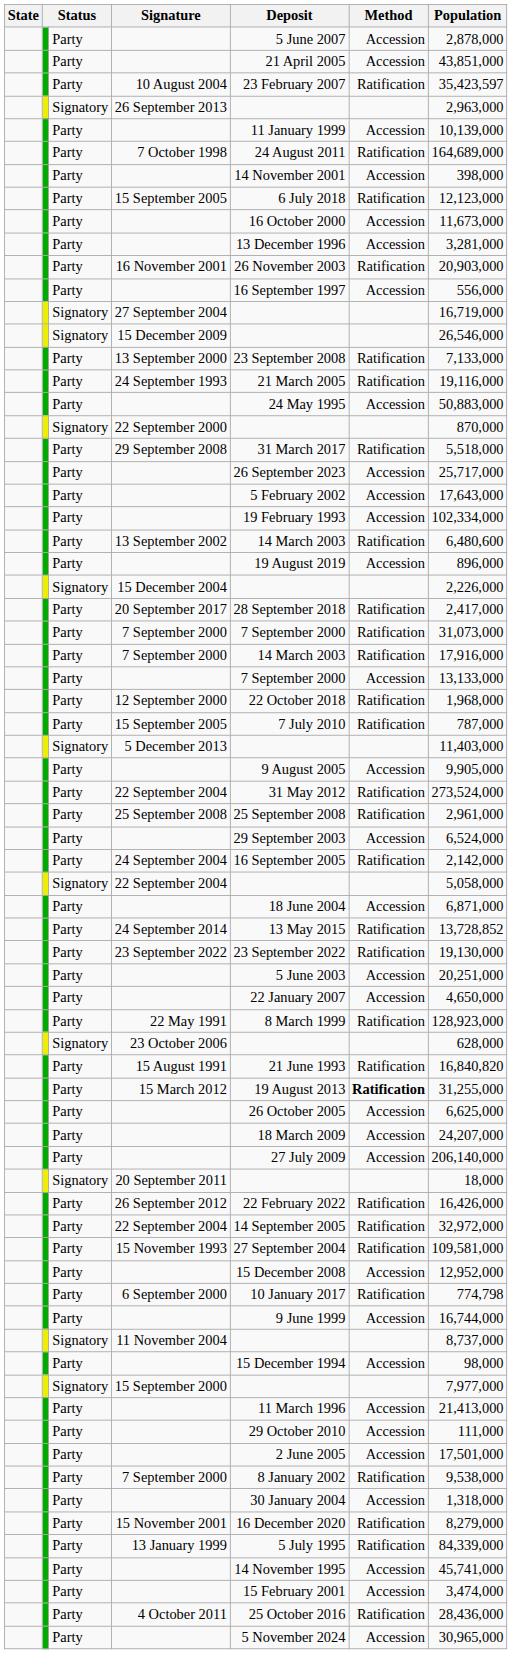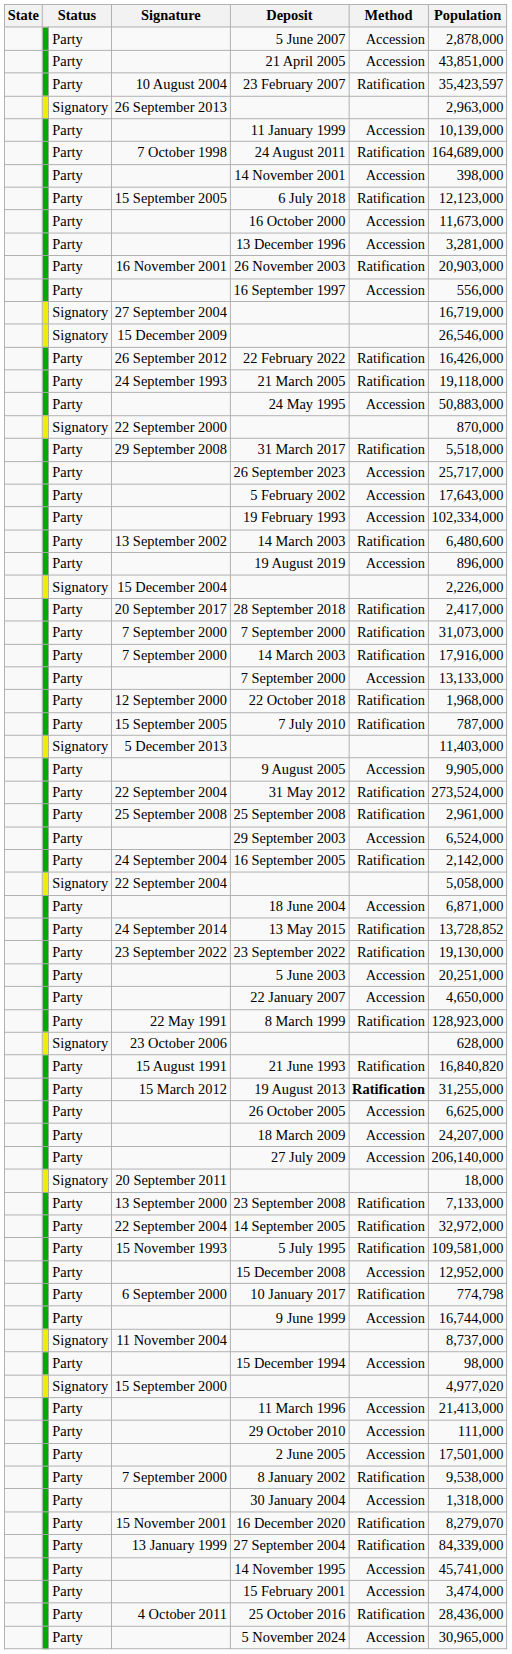 <table class="wikitable sortable" style="text-align:right;">
 <tr>
 <th>State</th>
 <th colspan="2">Status</th>
 <th>Signature</th>
 <th>Deposit</th>
 <th>Method</th>
 <th>Population</th>
 </tr>
 <tr>
 <td style="text-align:left;"></td>
 <td style="background-color:#0a0;"></td>
 <td style="text-align:left;">Party</td>
 <td></td>
 <td>5 June 2007</td>
 <td>Accession</td>
 <td>2,878,000</td>
 </tr>
 <tr>
 <td style="text-align:left;"></td>
 <td style="background-color:#0a0;"></td>
 <td style="text-align:left;">Party</td>
 <td></td>
 <td>21 April 2005</td>
 <td>Accession</td>
 <td>43,851,000</td>
 </tr>
 <tr>
 <td style="text-align:left;"></td>
 <td style="background-color:#0a0;"></td>
 <td style="text-align:left;">Party</td>
 <td>10 August 2004</td>
 <td>23 February 2007</td>
 <td>Ratification</td>
 <td>35,423,597</td>
 </tr>
 <tr>
 <td style="text-align:left;"></td>
 <td style="background-color:#ee0;"></td>
 <td style="text-align:left;">Signatory</td>
 <td>26 September 2013</td>
 <td></td>
 <td></td>
 <td>2,963,000</td>
 </tr>
 <tr>
 <td style="text-align:left;"></td>
 <td style="background-color:#0a0;"></td>
 <td style="text-align:left;">Party</td>
 <td></td>
 <td>11 January 1999</td>
 <td>Accession</td>
 <td>10,139,000</td>
 </tr>
 <tr>
 <td style="text-align:left;"></td>
 <td style="background-color:#0a0;"></td>
 <td style="text-align:left;">Party</td>
 <td>7 October 1998</td>
 <td>24 August 2011</td>
 <td>Ratification</td>
 <td>164,689,000</td>
 </tr>
 <tr>
 <td style="text-align:left;"></td>
 <td style="background-color:#0a0;"></td>
 <td style="text-align:left;">Party</td>
 <td></td>
 <td>14 November 2001</td>
 <td>Accession</td>
 <td>398,000</td>
 </tr>
 <tr>
 <td style="text-align:left;"></td>
 <td style="background-color:#0a0;"></td>
 <td style="text-align:left;">Party</td>
 <td>15 September 2005</td>
 <td>6 July 2018</td>
 <td>Ratification</td>
 <td>12,123,000</td>
 </tr>
 <tr>
 <td style="text-align:left;"></td>
 <td style="background-color:#0a0;"></td>
 <td style="text-align:left;">Party</td>
 <td></td>
 <td>16 October 2000</td>
 <td>Accession</td>
 <td>11,673,000</td>
 </tr>
 <tr>
 <td style="text-align:left;"></td>
 <td style="background-color:#0a0;"></td>
 <td style="text-align:left;">Party</td>
 <td></td>
 <td>13 December 1996</td>
 <td>Accession</td>
 <td>3,281,000</td>
 </tr>
 <tr>
 <td style="text-align:left;"></td>
 <td style="background-color:#0a0;"></td>
 <td style="text-align:left;">Party</td>
 <td>16 November 2001</td>
 <td>26 November 2003</td>
 <td>Ratification</td>
 <td>20,903,000</td>
 </tr>
 <tr>
 <td style="text-align:left;"></td>
 <td style="background-color:#0a0;"></td>
 <td style="text-align:left;">Party</td>
 <td></td>
 <td>16 September 1997</td>
 <td>Accession</td>
 <td>556,000</td>
 </tr>
 <tr>
 <td style="text-align:left;"></td>
 <td style="background-color:#ee0;"></td>
 <td style="text-align:left;">Signatory</td>
 <td>27 September 2004</td>
 <td></td>
 <td></td>
 <td>16,719,000</td>
 </tr>
 <tr>
 <td style="text-align:left;"></td>
 <td style="background-color:#ee0;"></td>
 <td style="text-align:left;">Signatory</td>
 <td>15 December 2009</td>
 <td></td>
 <td></td>
 <td>26,546,000</td>
 </tr>
 <tr>
 <td style="text-align:left;"></td>
 <td style="background-color:#0a0;"></td>
 <td style="text-align:left;">Party</td>
-<td>13 September 2000</td>
-<td>23 September 2008</td>
+<td>26 September 2012</td>
+<td>22 February 2022</td>
 <td>Ratification</td>
-<td>7,133,000</td>
+<td>16,426,000</td>
 </tr>
 <tr>
 <td style="text-align:left;"></td>
 <td style="background-color:#0a0;"></td>
 <td style="text-align:left;">Party</td>
 <td>24 September 1993</td>
 <td>21 March 2005</td>
 <td>Ratification</td>
-<td>19,116,000</td>
+<td>19,118,000</td>
 </tr>
 <tr>
 <td style="text-align:left;"></td>
 <td style="background-color:#0a0;"></td>
 <td style="text-align:left;">Party</td>
 <td></td>
 <td>24 May 1995</td>
 <td>Accession</td>
 <td>50,883,000</td>
 </tr>
 <tr>
 <td style="text-align:left;"></td>
 <td style="background-color:#ee0;"></td>
 <td style="text-align:left;">Signatory</td>
 <td>22 September 2000</td>
 <td></td>
 <td></td>
 <td>870,000</td>
 </tr>
 <tr>
 <td style="text-align:left;"></td>
 <td style="background-color:#0a0;"></td>
 <td style="text-align:left;">Party</td>
 <td>29 September 2008</td>
 <td>31 March 2017</td>
 <td>Ratification</td>
 <td>5,518,000</td>
 </tr>
 <tr>
 <td style="text-align:left;"></td>
 <td style="background-color:#0a0;"></td>
 <td style="text-align:left;">Party</td>
 <td></td>
 <td>26 September 2023</td>
 <td>Accession</td>
 <td>25,717,000</td>
 </tr>
 <tr>
 <td style="text-align:left;"></td>
 <td style="background-color:#0a0;"></td>
 <td style="text-align:left;">Party</td>
 <td></td>
 <td>5 February 2002</td>
 <td>Accession</td>
 <td>17,643,000</td>
 </tr>
 <tr>
 <td style="text-align:left;"></td>
 <td style="background-color:#0a0;"></td>
 <td style="text-align:left;">Party</td>
 <td></td>
 <td>19 February 1993</td>
 <td>Accession</td>
 <td>102,334,000</td>
 </tr>
 <tr>
 <td style="text-align:left;"></td>
 <td style="background-color:#0a0;"></td>
 <td style="text-align:left;">Party</td>
 <td>13 September 2002</td>
 <td>14 March 2003</td>
 <td>Ratification</td>
 <td>6,480,600</td>
 </tr>
 <tr>
 <td style="text-align:left;"></td>
 <td style="background-color:#0a0;"></td>
 <td style="text-align:left;">Party</td>
 <td></td>
 <td>19 August 2019</td>
 <td>Accession</td>
 <td>896,000</td>
 </tr>
 <tr>
 <td style="text-align:left;"></td>
 <td style="background-color:#ee0;"></td>
 <td style="text-align:left;">Signatory</td>
 <td>15 December 2004</td>
 <td></td>
 <td></td>
 <td>2,226,000</td>
 </tr>
 <tr>
 <td style="text-align:left;"></td>
 <td style="background-color:#0a0;"></td>
 <td style="text-align:left;">Party</td>
 <td>20 September 2017</td>
 <td>28 September 2018</td>
 <td>Ratification</td>
 <td>2,417,000</td>
 </tr>
 <tr>
 <td style="text-align:left;"></td>
 <td style="background-color:#0a0;"></td>
 <td style="text-align:left;">Party</td>
 <td>7 September 2000</td>
 <td>7 September 2000</td>
 <td>Ratification</td>
 <td>31,073,000</td>
 </tr>
 <tr>
 <td style="text-align:left;"></td>
 <td style="background-color:#0a0;"></td>
 <td style="text-align:left;">Party</td>
 <td>7 September 2000</td>
 <td>14 March 2003</td>
 <td>Ratification</td>
 <td>17,916,000</td>
 </tr>
 <tr>
 <td style="text-align:left;"></td>
 <td style="background-color:#0a0;"></td>
 <td style="text-align:left;">Party</td>
 <td></td>
 <td>7 September 2000</td>
 <td>Accession</td>
 <td>13,133,000</td>
 </tr>
 <tr>
 <td style="text-align:left;"></td>
 <td style="background-color:#0a0;"></td>
 <td style="text-align:left;">Party</td>
 <td>12 September 2000</td>
 <td>22 October 2018</td>
 <td>Ratification</td>
 <td>1,968,000</td>
 </tr>
 <tr>
 <td style="text-align:left;"></td>
 <td style="background-color:#0a0;"></td>
 <td style="text-align:left;">Party</td>
 <td>15 September 2005</td>
 <td>7 July 2010</td>
 <td>Ratification</td>
 <td>787,000</td>
 </tr>
 <tr>
 <td style="text-align:left;"></td>
 <td style="background-color:#ee0;"></td>
 <td style="text-align:left;">Signatory</td>
 <td>5 December 2013</td>
 <td></td>
 <td></td>
 <td>11,403,000</td>
 </tr>
 <tr>
 <td style="text-align:left;"></td>
 <td style="background-color:#0a0;"></td>
 <td style="text-align:left;">Party</td>
 <td></td>
 <td>9 August 2005</td>
 <td>Accession</td>
 <td>9,905,000</td>
 </tr>
 <tr>
 <td style="text-align:left;"></td>
 <td style="background-color:#0a0;"></td>
 <td style="text-align:left;">Party</td>
 <td>22 September 2004</td>
 <td>31 May 2012</td>
 <td>Ratification</td>
 <td>273,524,000</td>
 </tr>
 <tr>
 <td style="text-align:left;"></td>
 <td style="background-color:#0a0;"></td>
 <td style="text-align:left;">Party</td>
 <td>25 September 2008</td>
 <td>25 September 2008</td>
 <td>Ratification</td>
 <td>2,961,000</td>
 </tr>
 <tr>
 <td style="text-align:left;"></td>
 <td style="background-color:#0a0;"></td>
 <td style="text-align:left;">Party</td>
 <td></td>
 <td>29 September 2003</td>
 <td>Accession</td>
 <td>6,524,000</td>
 </tr>
 <tr>
 <td style="text-align:left;"></td>
 <td style="background-color:#0a0;"></td>
 <td style="text-align:left;">Party</td>
 <td>24 September 2004</td>
 <td>16 September 2005</td>
 <td>Ratification</td>
 <td>2,142,000</td>
 </tr>
 <tr>
 <td style="text-align:left;"></td>
 <td style="background-color:#ee0;"></td>
 <td style="text-align:left;">Signatory</td>
 <td>22 September 2004</td>
 <td></td>
 <td></td>
 <td>5,058,000</td>
 </tr>
 <tr>
 <td style="text-align:left;"></td>
 <td style="background-color:#0a0;"></td>
 <td style="text-align:left;">Party</td>
 <td></td>
 <td>18 June 2004</td>
 <td>Accession</td>
 <td>6,871,000</td>
 </tr>
 <tr>
 <td style="text-align:left;"></td>
 <td style="background-color:#0a0;"></td>
 <td style="text-align:left;">Party</td>
 <td>24 September 2014</td>
 <td>13 May 2015</td>
 <td>Ratification</td>
 <td>13,728,852</td>
 </tr>
 <tr>
 <td style="text-align:left;"></td>
 <td style="background-color:#0a0;"></td>
 <td style="text-align:left;">Party</td>
 <td>23 September 2022</td>
 <td>23 September 2022</td>
 <td>Ratification</td>
 <td>19,130,000</td>
 </tr>
 <tr>
 <td style="text-align:left;"></td>
 <td style="background-color:#0a0;"></td>
 <td style="text-align:left;">Party</td>
 <td></td>
 <td>5 June 2003</td>
 <td>Accession</td>
 <td>20,251,000</td>
 </tr>
 <tr>
 <td style="text-align:left;"></td>
 <td style="background-color:#0a0;"></td>
 <td style="text-align:left;">Party</td>
 <td></td>
 <td>22 January 2007</td>
 <td>Accession</td>
 <td>4,650,000</td>
 </tr>
 <tr>
 <td style="text-align:left;"></td>
 <td style="background-color:#0a0;"></td>
 <td style="text-align:left;">Party</td>
 <td>22 May 1991</td>
 <td>8 March 1999</td>
 <td>Ratification</td>
 <td>128,923,000</td>
 </tr>
 <tr>
 <td style="text-align:left;"></td>
 <td style="background-color:#ee0;"></td>
 <td style="text-align:left;">Signatory</td>
 <td>23 October 2006</td>
 <td></td>
 <td></td>
 <td>628,000</td>
 </tr>
 <tr>
 <td style="text-align:left;"></td>
 <td style="background-color:#0a0;"></td>
 <td style="text-align:left;">Party</td>
 <td>15 August 1991</td>
 <td>21 June 1993</td>
 <td>Ratification</td>
 <td>16,840,820</td>
 </tr>
 <tr>
 <td style="text-align:left;"></td>
 <td style="background-color:#0a0;"></td>
 <td style="text-align:left;">Party</td>
 <td>15 March 2012</td>
 <td>19 August 2013</td>
 <td><strong>Ratification</strong></td>
 <td>31,255,000</td>
 </tr>
 <tr>
 <td style="text-align:left;"></td>
 <td style="background-color:#0a0;"></td>
 <td style="text-align:left;">Party</td>
 <td></td>
 <td>26 October 2005</td>
 <td>Accession</td>
 <td>6,625,000</td>
 </tr>
 <tr>
 <td style="text-align:left;"></td>
 <td style="background-color:#0a0;"></td>
 <td style="text-align:left;">Party</td>
 <td></td>
 <td>18 March 2009</td>
 <td>Accession</td>
 <td>24,207,000</td>
 </tr>
 <tr>
 <td style="text-align:left;"></td>
 <td style="background-color:#0a0;"></td>
 <td style="text-align:left;">Party</td>
 <td></td>
 <td>27 July 2009</td>
 <td>Accession</td>
 <td>206,140,000</td>
 </tr>
 <tr>
 <td style="text-align:left;"></td>
 <td style="background-color:#ee0;"></td>
 <td style="text-align:left;">Signatory</td>
 <td>20 September 2011</td>
 <td></td>
 <td></td>
 <td>18,000</td>
 </tr>
 <tr>
 <td style="text-align:left;"></td>
 <td style="background-color:#0a0;"></td>
 <td style="text-align:left;">Party</td>
-<td>26 September 2012</td>
-<td>22 February 2022</td>
+<td>13 September 2000</td>
+<td>23 September 2008</td>
 <td>Ratification</td>
-<td>16,426,000</td>
+<td>7,133,000</td>
 </tr>
 <tr>
 <td style="text-align:left;"></td>
 <td style="background-color:#0a0;"></td>
 <td style="text-align:left;">Party</td>
 <td>22 September 2004</td>
 <td>14 September 2005</td>
 <td>Ratification</td>
 <td>32,972,000</td>
 </tr>
 <tr>
 <td style="text-align:left;"></td>
 <td style="background-color:#0a0;"></td>
 <td style="text-align:left;">Party</td>
 <td>15 November 1993</td>
-<td>27 September 2004</td>
+<td>5 July 1995</td>
 <td>Ratification</td>
 <td>109,581,000</td>
 </tr>
 <tr>
 <td style="text-align:left;"></td>
 <td style="background-color:#0a0;"></td>
 <td style="text-align:left;">Party</td>
 <td></td>
 <td>15 December 2008</td>
 <td>Accession</td>
 <td>12,952,000</td>
 </tr>
 <tr>
 <td style="text-align:left;"></td>
 <td style="background-color:#0a0;"></td>
 <td style="text-align:left;">Party</td>
 <td>6 September 2000</td>
 <td>10 January 2017</td>
 <td>Ratification</td>
 <td>774,798</td>
 </tr>
 <tr>
 <td style="text-align:left;"></td>
 <td style="background-color:#0a0;"></td>
 <td style="text-align:left;">Party</td>
 <td></td>
 <td>9 June 1999</td>
 <td>Accession</td>
 <td>16,744,000</td>
 </tr>
 <tr>
 <td style="text-align:left;"></td>
 <td style="background-color:#ee0;"></td>
 <td style="text-align:left;">Signatory</td>
 <td>11 November 2004</td>
 <td></td>
 <td></td>
 <td>8,737,000</td>
 </tr>
 <tr>
 <td style="text-align:left;"></td>
 <td style="background-color:#0a0;"></td>
 <td style="text-align:left;">Party</td>
 <td></td>
 <td>15 December 1994</td>
 <td>Accession</td>
 <td>98,000</td>
 </tr>
 <tr>
 <td style="text-align:left;"></td>
 <td style="background-color:#ee0;"></td>
 <td style="text-align:left;">Signatory</td>
 <td>15 September 2000</td>
 <td></td>
 <td></td>
-<td>7,977,000</td>
+<td>4,977,020</td>
 </tr>
 <tr>
 <td style="text-align:left;"></td>
 <td style="background-color:#0a0;"></td>
 <td style="text-align:left;">Party</td>
 <td></td>
 <td>11 March 1996</td>
 <td>Accession</td>
 <td>21,413,000</td>
 </tr>
 <tr>
 <td style="text-align:left;"></td>
 <td style="background-color:#0a0;"></td>
 <td style="text-align:left;">Party</td>
 <td></td>
 <td>29 October 2010</td>
 <td>Accession</td>
 <td>111,000</td>
 </tr>
 <tr>
 <td style="text-align:left;"></td>
 <td style="background-color:#0a0;"></td>
 <td style="text-align:left;">Party</td>
 <td></td>
 <td>2 June 2005</td>
 <td>Accession</td>
 <td>17,501,000</td>
 </tr>
 <tr>
 <td style="text-align:left;"></td>
 <td style="background-color:#0a0;"></td>
 <td style="text-align:left;">Party</td>
 <td>7 September 2000</td>
 <td>8 January 2002</td>
 <td>Ratification</td>
 <td>9,538,000</td>
 </tr>
 <tr>
 <td style="text-align:left;"></td>
 <td style="background-color:#0a0;"></td>
 <td style="text-align:left;">Party</td>
 <td></td>
 <td>30 January 2004</td>
 <td>Accession</td>
 <td>1,318,000</td>
 </tr>
 <tr>
 <td style="text-align:left;"></td>
 <td style="background-color:#0a0;"></td>
 <td style="text-align:left;">Party</td>
 <td>15 November 2001</td>
 <td>16 December 2020</td>
 <td>Ratification</td>
-<td>8,279,000</td>
+<td>8,279,070</td>
 </tr>
 <tr>
 <td style="text-align:left;"></td>
 <td style="background-color:#0a0;"></td>
 <td style="text-align:left;">Party</td>
 <td>13 January 1999</td>
-<td>5 July 1995</td>
+<td>27 September 2004</td>
 <td>Ratification</td>
 <td>84,339,000</td>
 </tr>
 <tr>
 <td style="text-align:left;"></td>
 <td style="background-color:#0a0;"></td>
 <td style="text-align:left;">Party</td>
 <td></td>
 <td>14 November 1995</td>
 <td>Accession</td>
 <td>45,741,000</td>
 </tr>
 <tr>
 <td style="text-align:left;"></td>
 <td style="background-color:#0a0;"></td>
 <td style="text-align:left;">Party</td>
 <td></td>
 <td>15 February 2001</td>
 <td>Accession</td>
 <td>3,474,000</td>
 </tr>
 <tr>
 <td style="text-align:left;"></td>
 <td style="background-color:#0a0;"></td>
 <td style="text-align:left;">Party</td>
 <td>4 October 2011</td>
 <td>25 October 2016</td>
 <td>Ratification</td>
 <td>28,436,000</td>
 </tr>
 <tr>
 <td style="text-align:left;"></td>
 <td style="background-color:#0a0;"></td>
 <td style="text-align:left;">Party</td>
 <td></td>
 <td>5 November 2024</td>
 <td>Accession</td>
 <td>30,965,000</td>
 </tr>
 </table>
